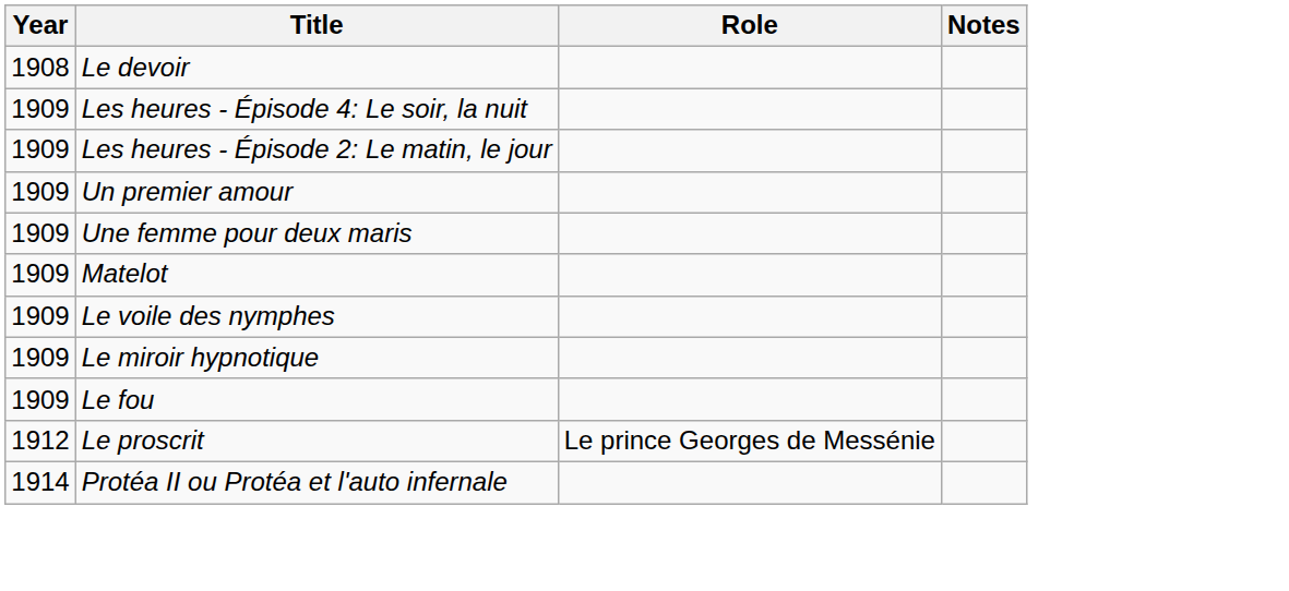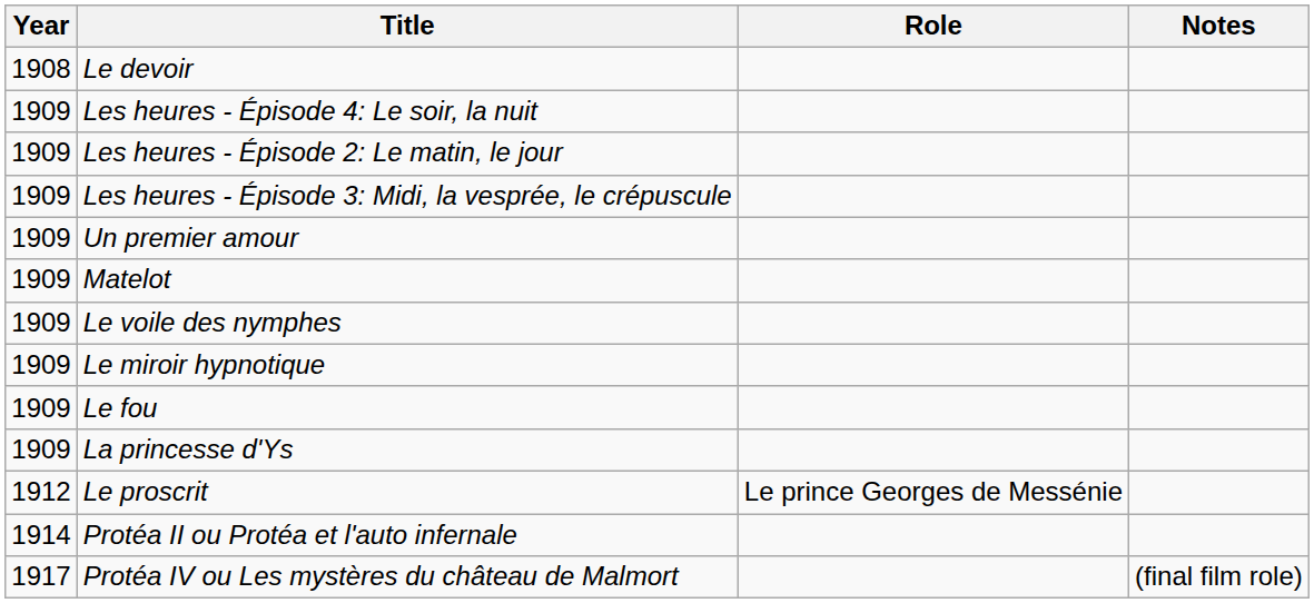 <table class="wikitable">
 <tr>
 <th>Year</th>
 <th>Title</th>
 <th>Role</th>
 <th>Notes</th>
 </tr>
 <tr>
 <td>1908</td>
 <td><em>Le devoir</em></td>
 <td></td>
 <td></td>
 </tr>
 <tr>
 <td>1909</td>
 <td><em>Les heures - Épisode 4: Le soir, la nuit</em></td>
 <td></td>
 <td></td>
 </tr>
 <tr>
 <td>1909</td>
 <td><em>Les heures - Épisode 2: Le matin, le jour</em></td>
 <td></td>
 <td></td>
 </tr>
 <tr>
 <td>1909</td>
-<td><em>Un premier amour</em></td>
+<td><em>Les heures - Épisode 3: Midi, la vesprée, le crépuscule</em></td>
 <td></td>
 <td></td>
 </tr>
 <tr>
 <td>1909</td>
-<td><em>Une femme pour deux maris</em></td>
+<td><em>Un premier amour</em></td>
 <td></td>
 <td></td>
 </tr>
 <tr>
 <td>1909</td>
 <td><em>Matelot</em></td>
 <td></td>
 <td></td>
 </tr>
 <tr>
 <td>1909</td>
 <td><em>Le voile des nymphes</em></td>
 <td></td>
 <td></td>
 </tr>
 <tr>
 <td>1909</td>
 <td><em>Le miroir hypnotique</em></td>
 <td></td>
 <td></td>
 </tr>
 <tr>
 <td>1909</td>
 <td><em>Le fou</em></td>
 <td></td>
 <td></td>
 </tr>
 <tr>
+<td>1909</td>
+<td><em>La princesse d'Ys</em></td>
+<td></td>
+<td></td>
+</tr>
+<tr>
 <td>1912</td>
 <td><em>Le proscrit</em></td>
 <td>Le prince Georges de Messénie</td>
 <td></td>
 </tr>
 <tr>
 <td>1914</td>
 <td><em>Protéa II ou Protéa et l'auto infernale</em></td>
 <td></td>
 <td></td>
 </tr>
+<tr>
+<td>1917</td>
+<td><em>Protéa IV ou Les mystères du château de Malmort</em></td>
+<td></td>
+<td>(final film role)</td>
+</tr>
 </table>
